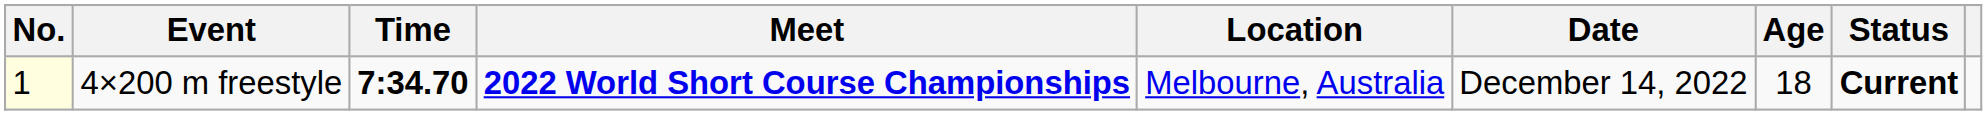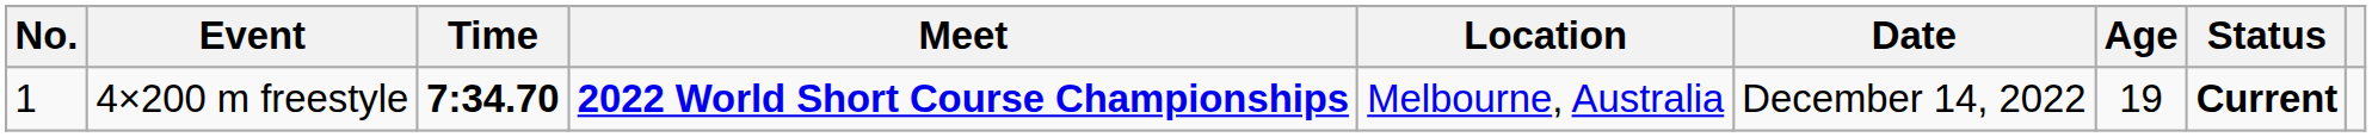 <table class="wikitable">
 <tr>
 <th>No.</th>
 <th>Event</th>
 <th>Time</th>
 <th>Meet</th>
 <th>Location</th>
 <th>Date</th>
 <th>Age</th>
 <th>Status</th>
 <th></th>
 </tr>
 <tr>
-<td style="background: lightyellow;">1</td>
+<td>1</td>
 <td>4×200 m freestyle</td>
 <td style="text-align:center;"><strong>7:34.70</strong></td>
 <td><strong><a href='#'>2022 World Short Course Championships</a></strong></td>
 <td><a href='#'>Melbourne</a>, <a href='#'>Australia</a></td>
 <td>December 14, 2022</td>
-<td style="text-align:center;">18</td>
+<td style="text-align:center;">19</td>
 <td style="text-align:center;"><strong>Current</strong></td>
 <td style="text-align:center;"></td>
 </tr>
 </table>
